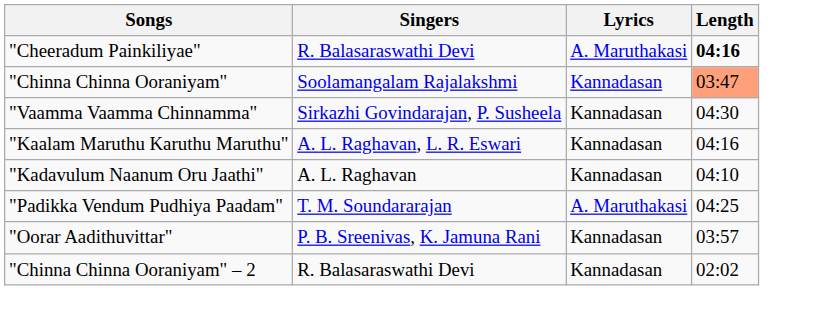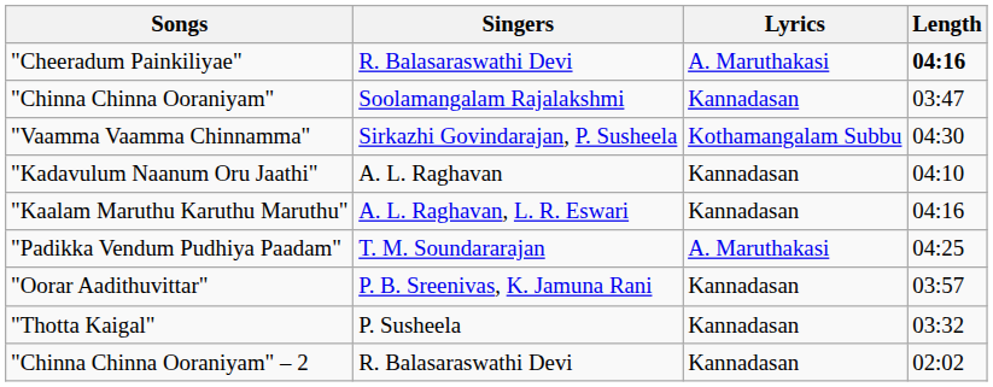 <table class="wikitable" style="font-size:95%;">
 <tr>
 <th>Songs</th>
 <th>Singers</th>
 <th>Lyrics</th>
 <th>Length</th>
 </tr>
 <tr>
 <td>"Cheeradum Painkiliyae"</td>
 <td><a href='#'>R. Balasaraswathi Devi</a></td>
 <td><a href='#'>A. Maruthakasi</a></td>
 <td><strong>04:16</strong></td>
 </tr>
 <tr>
 <td>"Chinna Chinna Ooraniyam"</td>
 <td><a href='#'>Soolamangalam Rajalakshmi</a></td>
 <td><a href='#'>Kannadasan</a></td>
-<td style="background: lightsalmon;">03:47</td>
+<td>03:47</td>
 </tr>
 <tr>
 <td>"Vaamma Vaamma Chinnamma"</td>
 <td><a href='#'>Sirkazhi Govindarajan</a>, <a href='#'>P. Susheela</a></td>
+<td><a href='#'>Kothamangalam Subbu</a></td>
+<td>04:30</td>
+</tr>
+<tr>
+<td>"Kadavulum Naanum Oru Jaathi"</td>
+<td>A. L. Raghavan</td>
 <td>Kannadasan</td>
-<td>04:30</td>
+<td>04:10</td>
 </tr>
 <tr>
 <td>"Kaalam Maruthu Karuthu Maruthu"</td>
 <td><a href='#'>A. L. Raghavan</a>, <a href='#'>L. R. Eswari</a></td>
 <td>Kannadasan</td>
 <td>04:16</td>
-</tr>
-<tr>
-<td>"Kadavulum Naanum Oru Jaathi"</td>
-<td>A. L. Raghavan</td>
-<td>Kannadasan</td>
-<td>04:10</td>
 </tr>
 <tr>
 <td>"Padikka Vendum Pudhiya Paadam"</td>
 <td><a href='#'>T. M. Soundararajan</a></td>
 <td><a href='#'>A. Maruthakasi</a></td>
 <td>04:25</td>
 </tr>
 <tr>
 <td>"Oorar Aadithuvittar"</td>
 <td><a href='#'>P. B. Sreenivas</a>, <a href='#'>K. Jamuna Rani</a></td>
 <td>Kannadasan</td>
 <td>03:57</td>
 </tr>
 <tr>
+<td>"Thotta Kaigal"</td>
+<td>P. Susheela</td>
+<td>Kannadasan</td>
+<td>03:32</td>
+</tr>
+<tr>
 <td>"Chinna Chinna Ooraniyam" – 2</td>
 <td>R. Balasaraswathi Devi</td>
 <td>Kannadasan</td>
 <td>02:02</td>
 </tr>
 </table>
